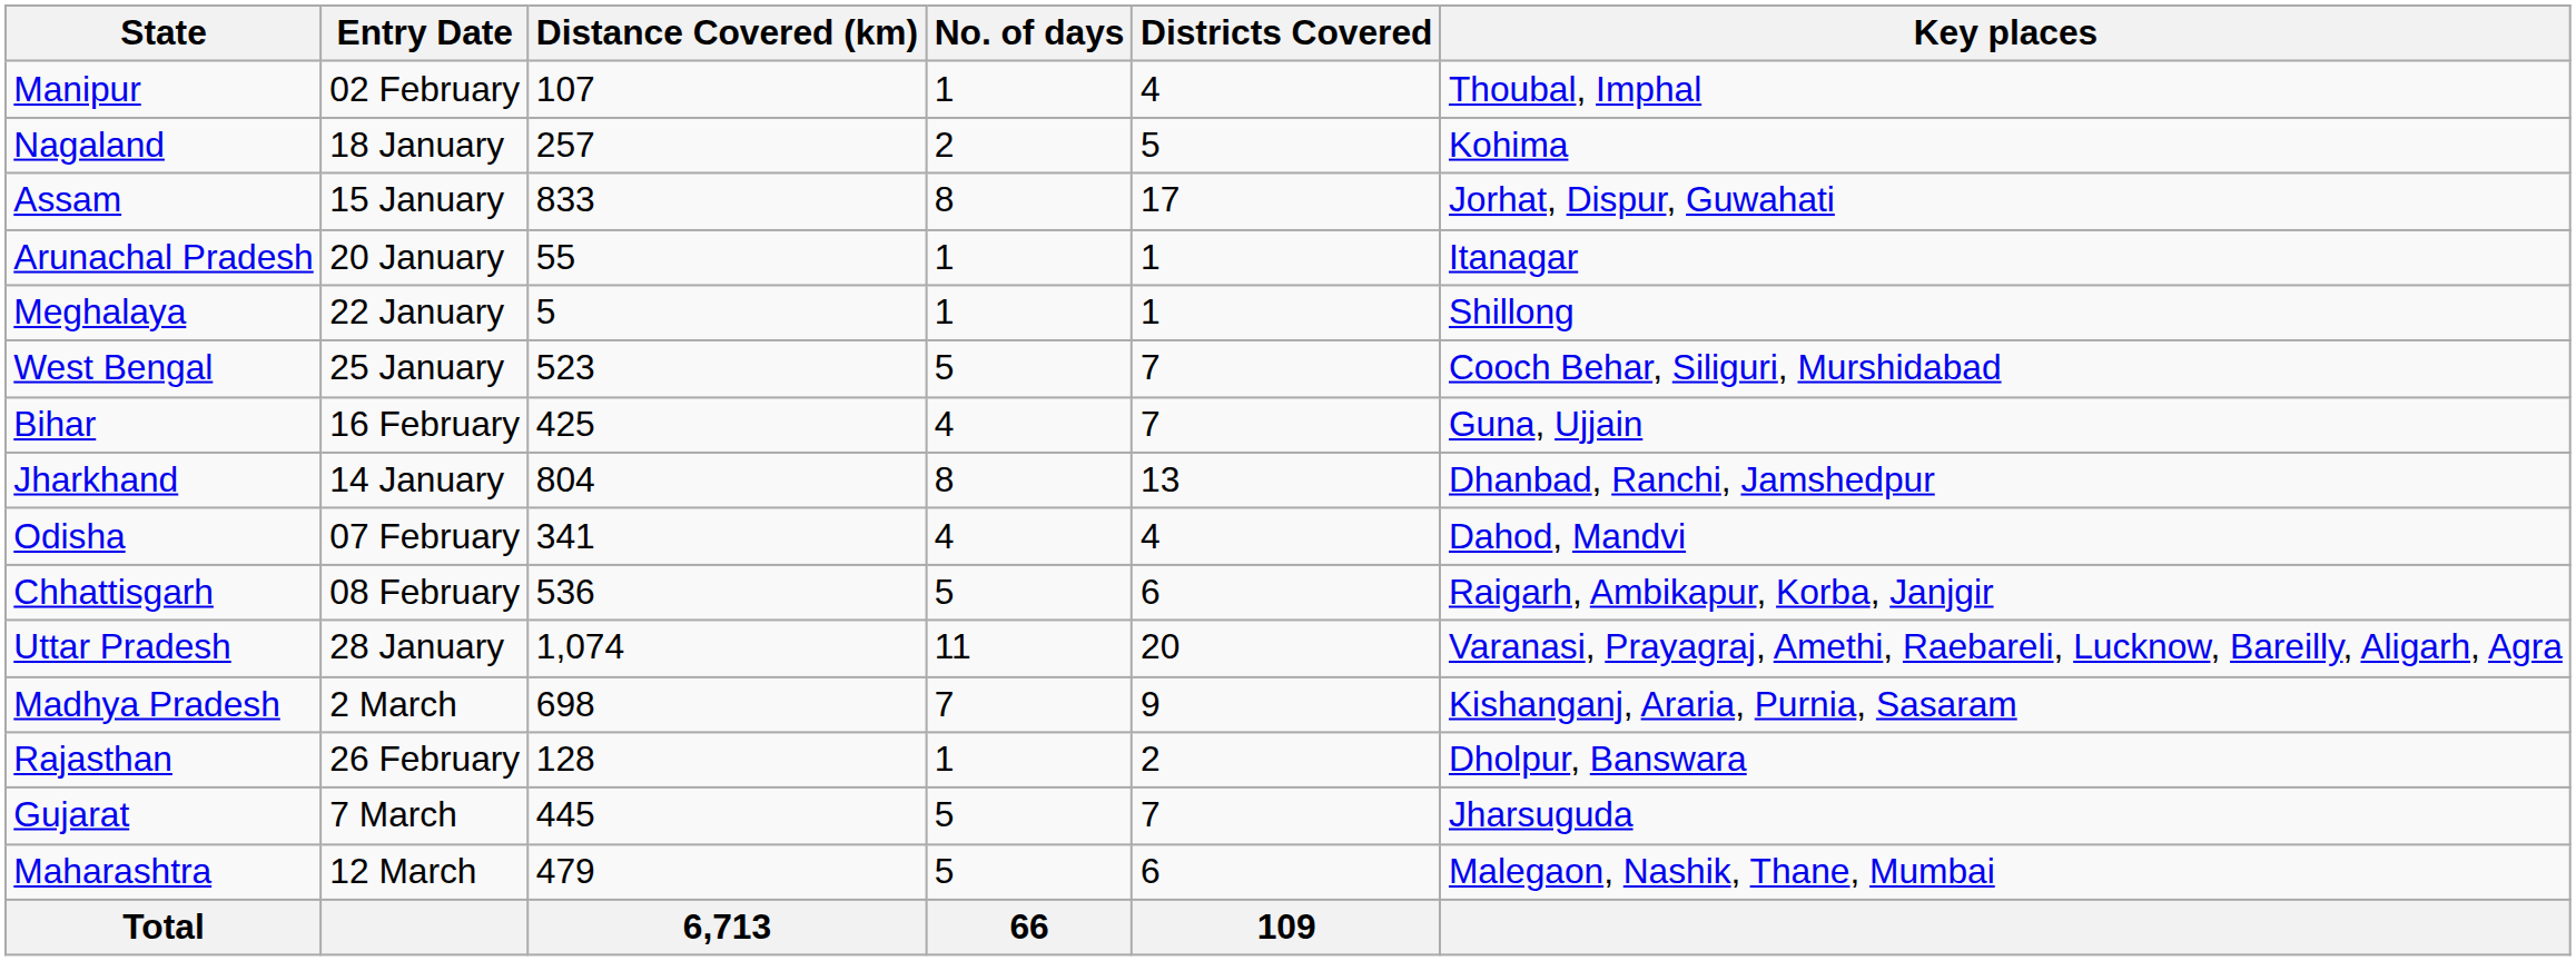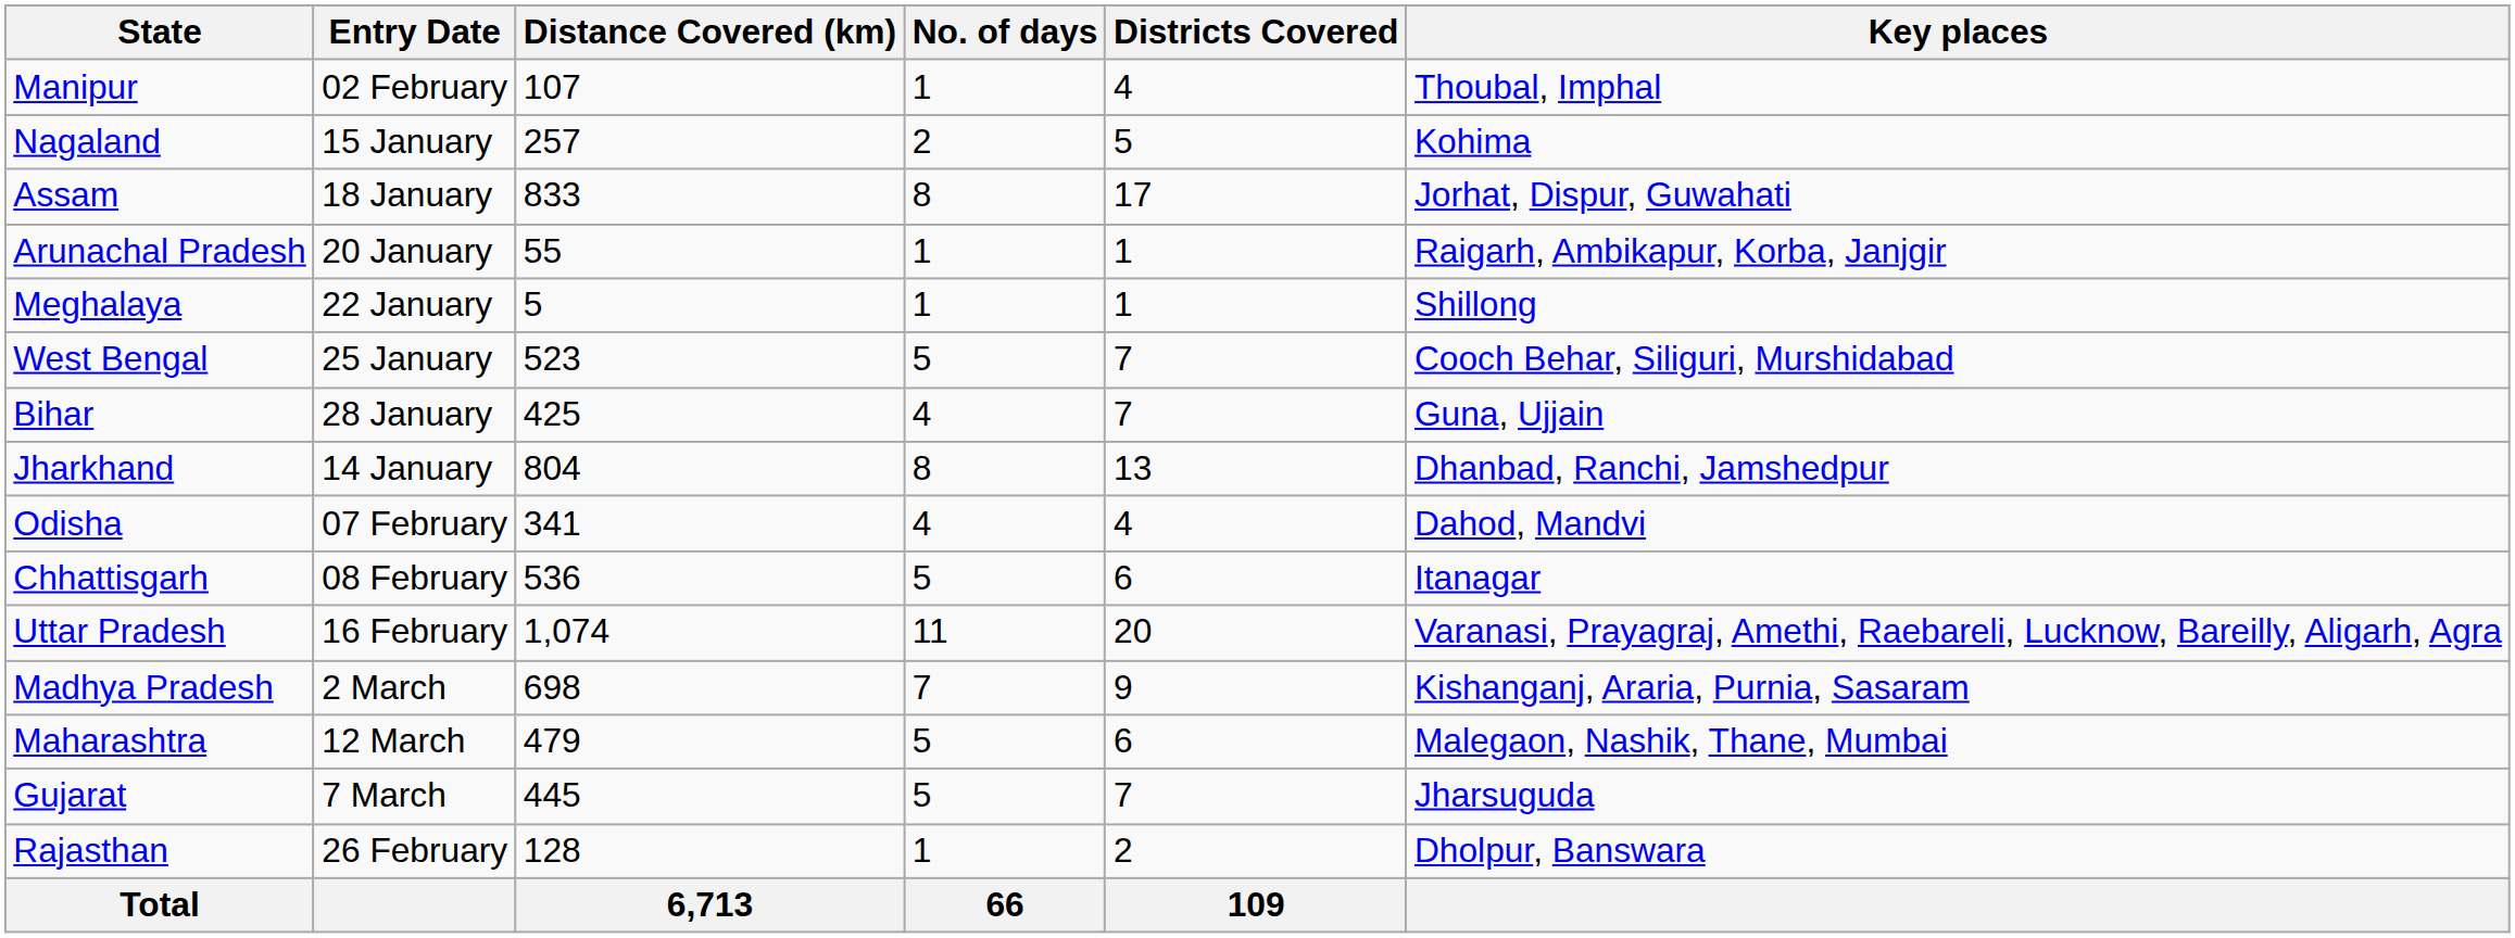 <table class="wikitable">
 <tr>
 <th>State</th>
 <th>Entry Date</th>
 <th>Distance Covered (km)</th>
 <th>No. of days</th>
 <th>Districts Covered</th>
 <th>Key places</th>
 </tr>
 <tr>
 <td><a href='#'>Manipur</a></td>
 <td>02 February</td>
 <td>107</td>
 <td>1</td>
 <td>4</td>
 <td><a href='#'>Thoubal</a>, <a href='#'>Imphal</a></td>
 </tr>
 <tr>
 <td><a href='#'>Nagaland</a></td>
-<td>18 January</td>
+<td>15 January</td>
 <td>257</td>
 <td>2</td>
 <td>5</td>
 <td><a href='#'>Kohima</a></td>
 </tr>
 <tr>
 <td><a href='#'>Assam</a></td>
-<td>15 January</td>
+<td>18 January</td>
 <td>833</td>
 <td>8</td>
 <td>17</td>
 <td><a href='#'>Jorhat</a>, <a href='#'>Dispur</a>, <a href='#'>Guwahati</a></td>
 </tr>
 <tr>
 <td><a href='#'>Arunachal Pradesh</a></td>
 <td>20 January</td>
 <td>55</td>
 <td>1</td>
 <td>1</td>
-<td><a href='#'>Itanagar</a></td>
+<td><a href='#'>Raigarh</a>, <a href='#'>Ambikapur</a>, <a href='#'>Korba</a>, <a href='#'>Janjgir</a></td>
 </tr>
 <tr>
 <td><a href='#'>Meghalaya</a></td>
 <td>22 January</td>
 <td>5</td>
 <td>1</td>
 <td>1</td>
 <td><a href='#'>Shillong</a></td>
 </tr>
 <tr>
 <td><a href='#'>West Bengal</a></td>
 <td>25 January</td>
 <td>523</td>
 <td>5</td>
 <td>7</td>
 <td><a href='#'>Cooch Behar</a>, <a href='#'>Siliguri</a>, <a href='#'>Murshidabad</a></td>
 </tr>
 <tr>
 <td><a href='#'>Bihar</a></td>
-<td>16 February</td>
+<td>28 January</td>
 <td>425</td>
 <td>4</td>
 <td>7</td>
 <td><a href='#'>Guna</a>, <a href='#'>Ujjain</a></td>
 </tr>
 <tr>
 <td><a href='#'>Jharkhand</a></td>
 <td>14 January</td>
 <td>804</td>
 <td>8</td>
 <td>13</td>
 <td><a href='#'>Dhanbad</a>, <a href='#'>Ranchi</a>, <a href='#'>Jamshedpur</a></td>
 </tr>
 <tr>
 <td><a href='#'>Odisha</a></td>
 <td>07 February</td>
 <td>341</td>
 <td>4</td>
 <td>4</td>
 <td><a href='#'>Dahod</a>, <a href='#'>Mandvi</a></td>
 </tr>
 <tr>
 <td><a href='#'>Chhattisgarh</a></td>
 <td>08 February</td>
 <td>536</td>
 <td>5</td>
 <td>6</td>
-<td><a href='#'>Raigarh</a>, <a href='#'>Ambikapur</a>, <a href='#'>Korba</a>, <a href='#'>Janjgir</a></td>
+<td><a href='#'>Itanagar</a></td>
 </tr>
 <tr>
 <td><a href='#'>Uttar Pradesh</a></td>
-<td>28 January</td>
+<td>16 February</td>
 <td>1,074</td>
 <td>11</td>
 <td>20</td>
 <td><a href='#'>Varanasi</a>, <a href='#'>Prayagraj</a>, <a href='#'>Amethi</a>, <a href='#'>Raebareli</a>, <a href='#'>Lucknow</a>, <a href='#'>Bareilly</a>, <a href='#'>Aligarh</a>, <a href='#'>Agra</a></td>
 </tr>
 <tr>
 <td><a href='#'>Madhya Pradesh</a></td>
 <td>2 March</td>
 <td>698</td>
 <td>7</td>
 <td>9</td>
 <td><a href='#'>Kishanganj</a>, <a href='#'>Araria</a>, <a href='#'>Purnia</a>, <a href='#'>Sasaram</a></td>
 </tr>
 <tr>
-<td><a href='#'>Rajasthan</a></td>
-<td>26 February</td>
-<td>128</td>
-<td>1</td>
-<td>2</td>
-<td><a href='#'>Dholpur</a>, <a href='#'>Banswara</a></td>
+<td><a href='#'>Maharashtra</a></td>
+<td>12 March</td>
+<td>479</td>
+<td>5</td>
+<td>6</td>
+<td><a href='#'>Malegaon</a>, <a href='#'>Nashik</a>, <a href='#'>Thane</a>, <a href='#'>Mumbai</a></td>
 </tr>
 <tr>
 <td><a href='#'>Gujarat</a></td>
 <td>7 March</td>
 <td>445</td>
 <td>5</td>
 <td>7</td>
 <td><a href='#'>Jharsuguda</a></td>
 </tr>
 <tr>
-<td><a href='#'>Maharashtra</a></td>
-<td>12 March</td>
-<td>479</td>
-<td>5</td>
-<td>6</td>
-<td><a href='#'>Malegaon</a>, <a href='#'>Nashik</a>, <a href='#'>Thane</a>, <a href='#'>Mumbai</a></td>
+<td><a href='#'>Rajasthan</a></td>
+<td>26 February</td>
+<td>128</td>
+<td>1</td>
+<td>2</td>
+<td><a href='#'>Dholpur</a>, <a href='#'>Banswara</a></td>
 </tr>
 <tr>
 <th>Total</th>
 <th></th>
 <th>6,713</th>
 <th>66</th>
 <th>109</th>
 <th></th>
 </tr>
 </table>
